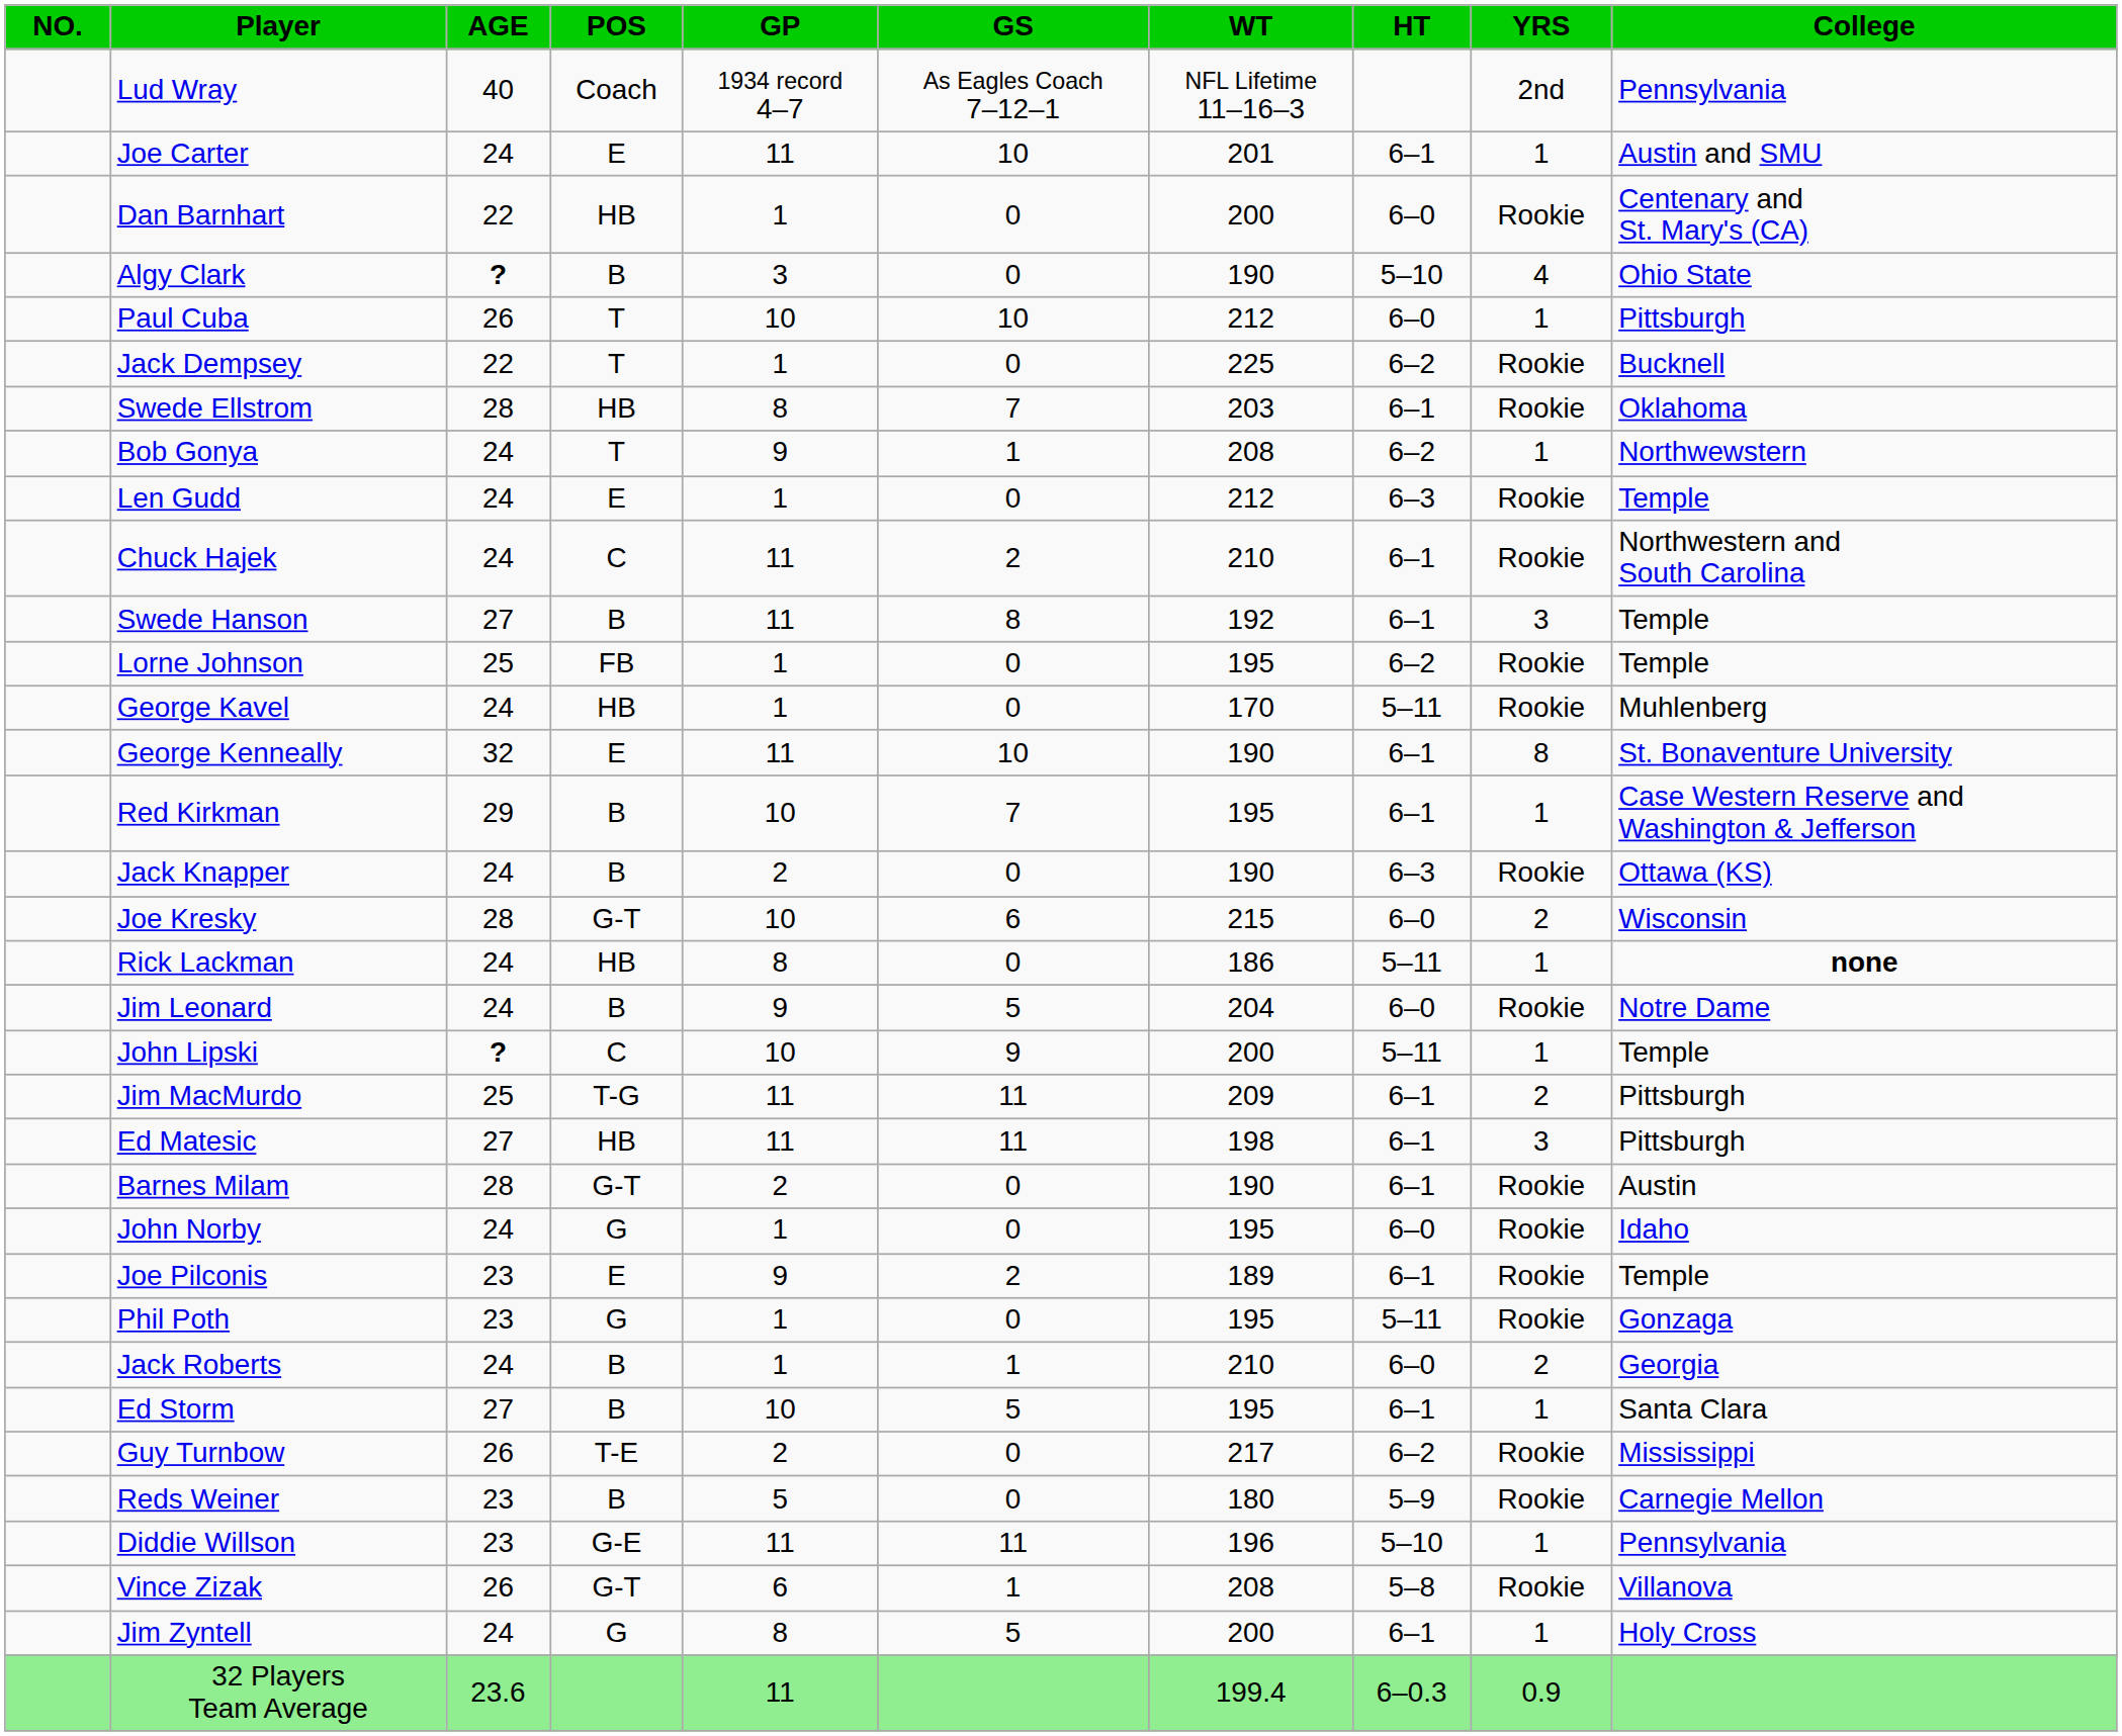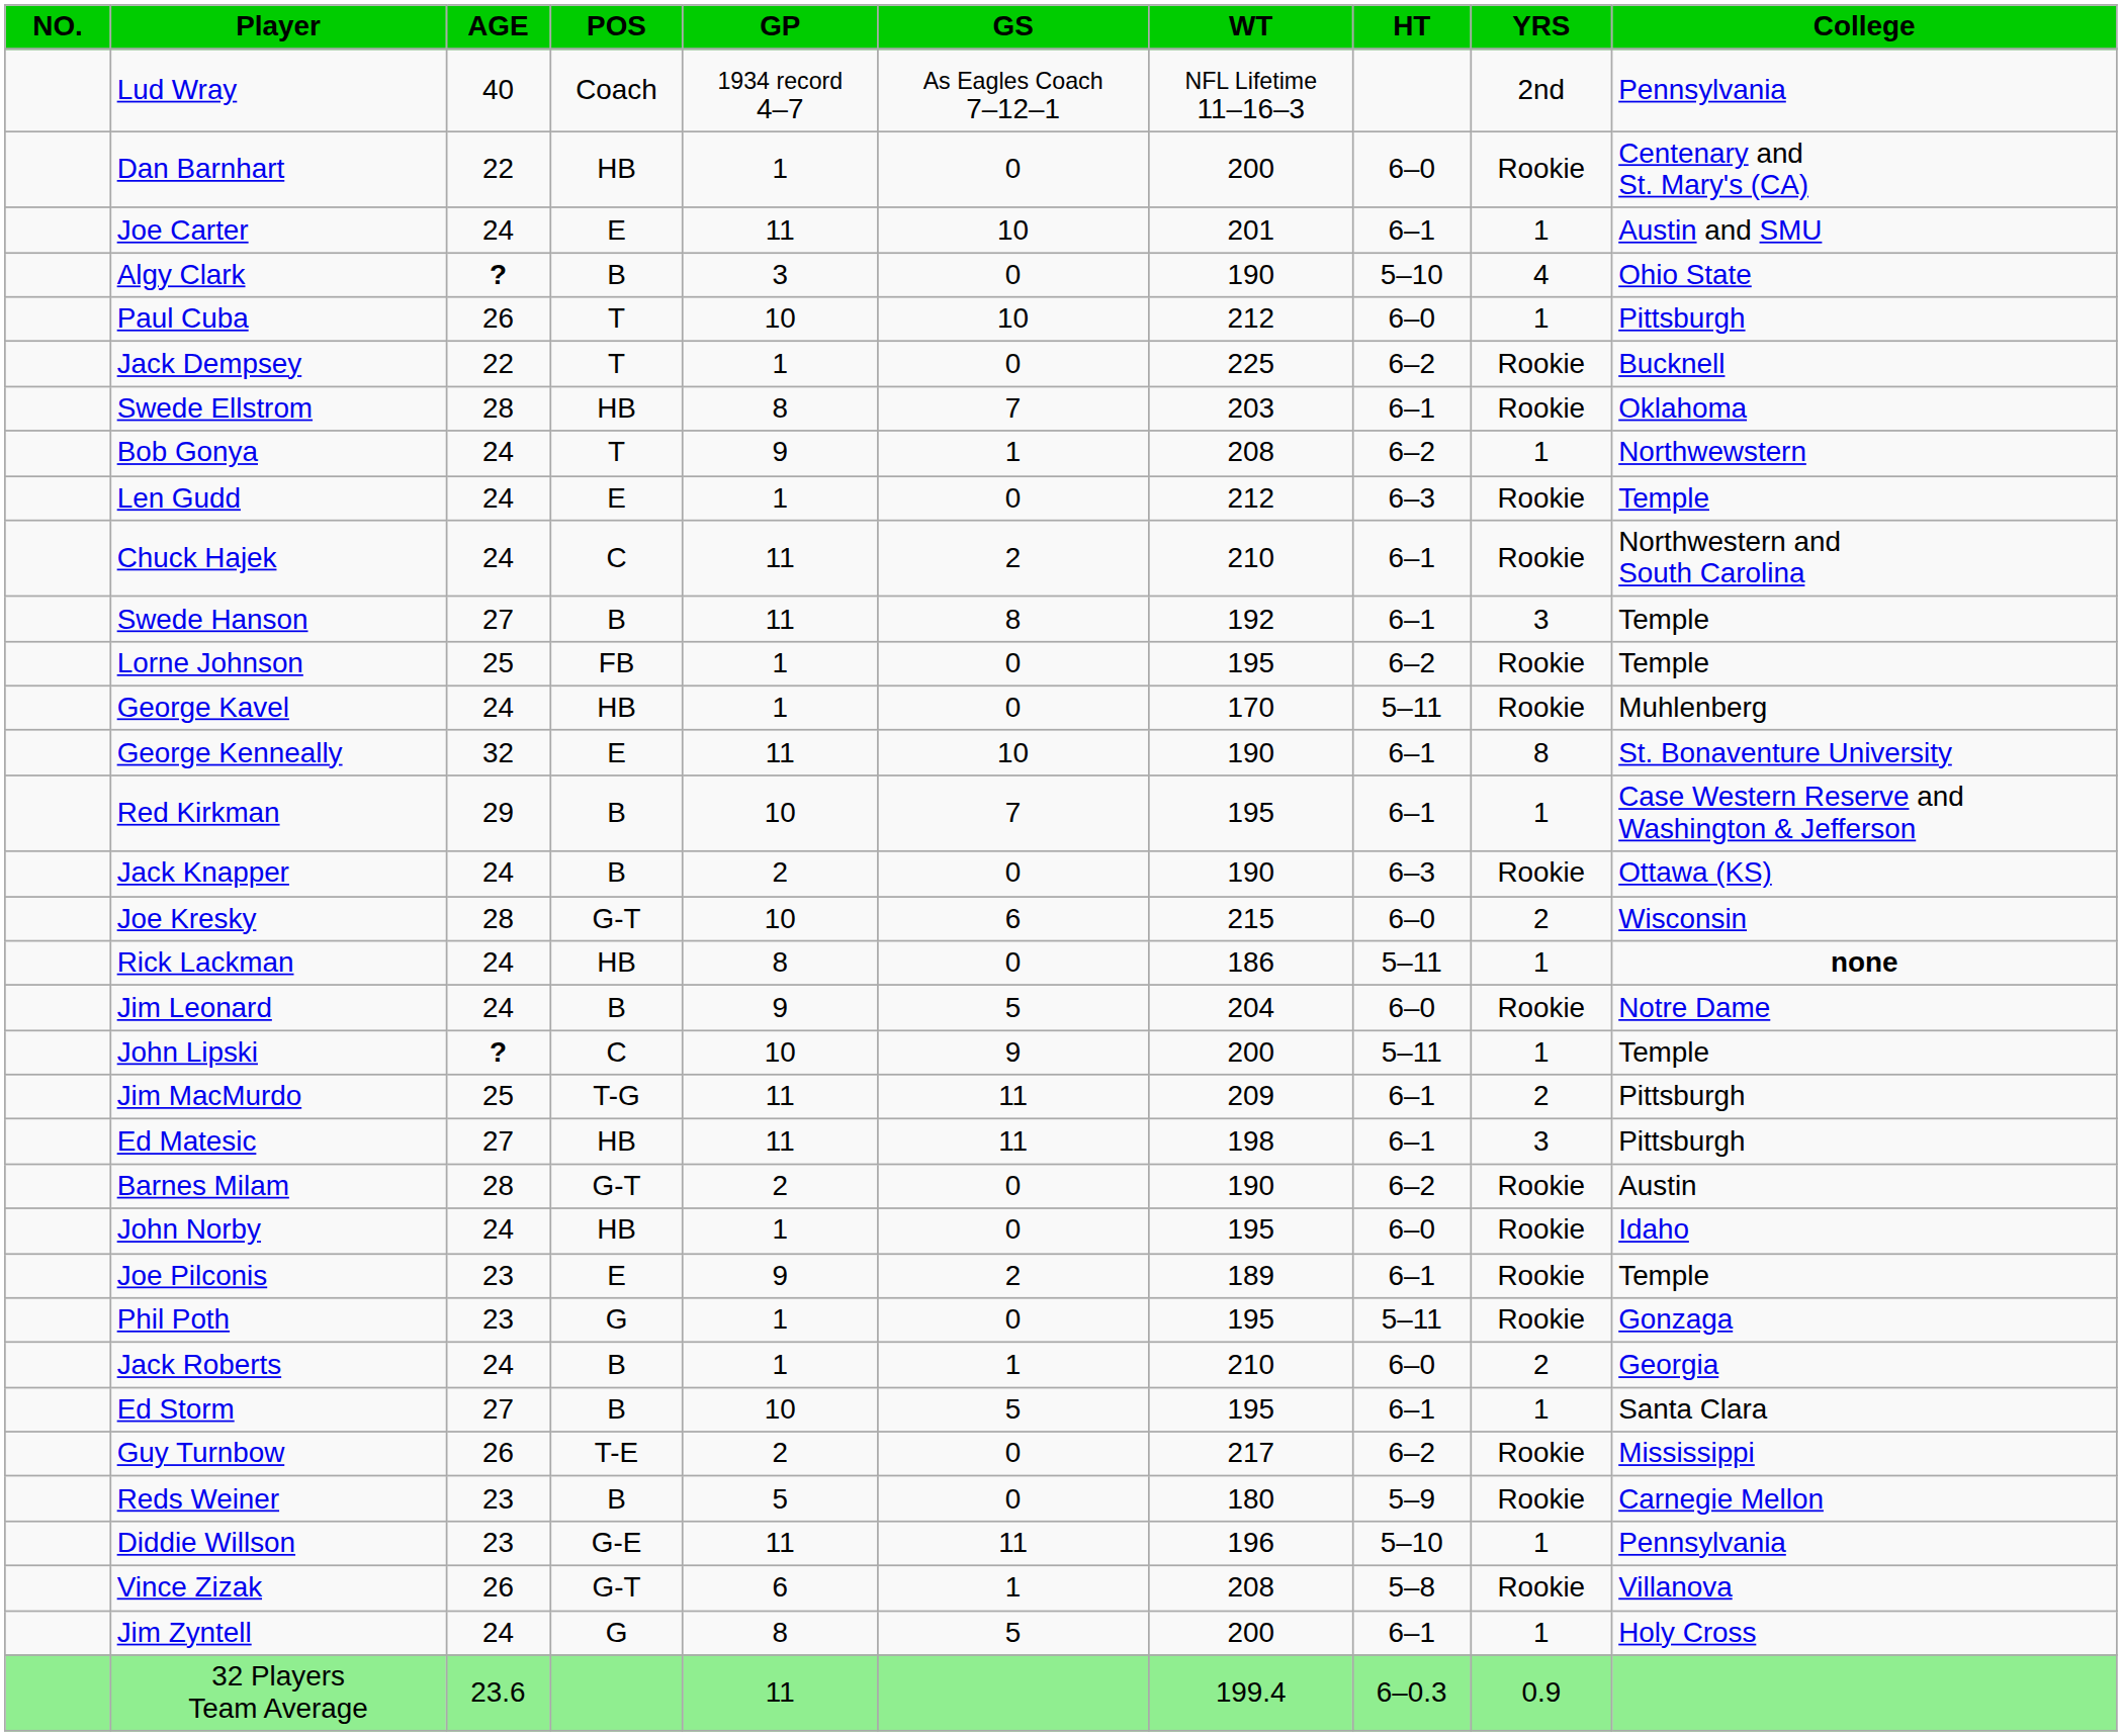 <table class="wikitable sortable sortable" style="width:95%">
 <tr>
 <th style="background:#00cc00;" width=5%>NO.</th>
 <th !width=15% style="background:#00cc00;">Player</th>
 <th !width=4% style="background:#00cc00;">AGE</th>
 <th !width=6% style="background:#00cc00;">POS</th>
 <th !width=4% style="background:#00cc00;">GP</th>
 <th !width=4% style="background:#00cc00;">GS</th>
 <th !width=4% style="background:#00cc00;">WT</th>
 <th !width=4% style="background:#00cc00;">HT</th>
 <th !width=4% style="background:#00cc00;">YRS</th>
 <th !width=20% style="background:#00cc00;">College</th>
 </tr>
 <tr>
 </tr>
 <tr align=center>
 <td></td>
 <td - align=left><a href='#'>Lud Wray</a></td>
 <td>40</td>
 <td>Coach</td>
 <td><sub>1934 record</sub><br>4–7</td>
 <td><sub>As  Eagles Coach</sub><br>7–12–1</td>
 <td><sub>NFL Lifetime</sub><br>11–16–3</td>
 <td></td>
 <td>2nd</td>
 <td - align=left><a href='#'>Pennsylvania</a></td>
 </tr>
 <tr align=center>
 <td></td>
+<td - align=left><a href='#'>Dan Barnhart</a></td>
+<td>22</td>
+<td>HB</td>
+<td>1</td>
+<td>0</td>
+<td>200</td>
+<td>6–0</td>
+<td>Rookie</td>
+<td - align=left><a href='#'>Centenary</a> and <br> <a href='#'>St. Mary's (CA)</a></td>
+</tr>
+<tr align=center>
+<td></td>
 <td - align=left><a href='#'>Joe Carter</a></td>
 <td>24</td>
 <td>E</td>
 <td>11</td>
 <td>10</td>
 <td>201</td>
 <td>6–1</td>
 <td>1</td>
 <td - align=left><a href='#'>Austin</a> and <a href='#'>SMU</a></td>
-</tr>
-<tr align=center>
-<td></td>
-<td - align=left><a href='#'>Dan Barnhart</a></td>
-<td>22</td>
-<td>HB</td>
-<td>1</td>
-<td>0</td>
-<td>200</td>
-<td>6–0</td>
-<td>Rookie</td>
-<td - align=left><a href='#'>Centenary</a> and <br> <a href='#'>St. Mary's (CA)</a></td>
 </tr>
 <tr align=center>
 <td></td>
 <td - align=left><a href='#'>Algy Clark</a></td>
 <td><strong>?</strong></td>
 <td>B</td>
 <td>3</td>
 <td>0</td>
 <td>190</td>
 <td>5–10</td>
 <td>4</td>
 <td - align=left><a href='#'>Ohio State</a></td>
 </tr>
 <tr align=center>
 <td></td>
 <td - align=left><a href='#'>Paul Cuba</a></td>
 <td>26</td>
 <td>T</td>
 <td>10</td>
 <td>10</td>
 <td>212</td>
 <td>6–0</td>
 <td>1</td>
 <td - align=left><a href='#'>Pittsburgh</a></td>
 </tr>
 <tr align=center>
 <td></td>
 <td - align=left><a href='#'>Jack Dempsey</a></td>
 <td>22</td>
 <td>T</td>
 <td>1</td>
 <td>0</td>
 <td>225</td>
 <td>6–2</td>
 <td>Rookie</td>
 <td - align=left><a href='#'>Bucknell</a></td>
 </tr>
 <tr align=center>
 <td></td>
 <td - align=left><a href='#'>Swede Ellstrom</a></td>
 <td>28</td>
 <td>HB</td>
 <td>8</td>
 <td>7</td>
 <td>203</td>
 <td>6–1</td>
 <td>Rookie</td>
 <td - align=left><a href='#'>Oklahoma</a></td>
 </tr>
 <tr align=center>
 <td></td>
 <td - align=left><a href='#'>Bob Gonya</a></td>
 <td>24</td>
 <td>T</td>
 <td>9</td>
 <td>1</td>
 <td>208</td>
 <td>6–2</td>
 <td>1</td>
 <td - align=left><a href='#'>Northwewstern</a></td>
 </tr>
 <tr align=center>
 <td></td>
 <td - align=left><a href='#'>Len Gudd</a></td>
 <td>24</td>
 <td>E</td>
 <td>1</td>
 <td>0</td>
 <td>212</td>
 <td>6–3</td>
 <td>Rookie</td>
 <td - align=left><a href='#'>Temple</a></td>
 </tr>
 <tr align=center>
 <td></td>
 <td - align=left><a href='#'>Chuck Hajek</a></td>
 <td>24</td>
 <td>C</td>
 <td>11</td>
 <td>2</td>
 <td>210</td>
 <td>6–1</td>
 <td>Rookie</td>
 <td - align=left>Northwestern and <br> <a href='#'>South Carolina</a></td>
 </tr>
 <tr align=center>
 <td></td>
 <td - align=left><a href='#'>Swede Hanson</a></td>
 <td>27</td>
 <td>B</td>
 <td>11</td>
 <td>8</td>
 <td>192</td>
 <td>6–1</td>
 <td>3</td>
 <td - align=left>Temple</td>
 </tr>
 <tr align=center>
 <td></td>
 <td - align=left><a href='#'>Lorne Johnson</a></td>
 <td>25</td>
 <td>FB</td>
 <td>1</td>
 <td>0</td>
 <td>195</td>
 <td>6–2</td>
 <td>Rookie</td>
 <td - align=left>Temple</td>
 </tr>
 <tr align=center>
 <td></td>
 <td - align=left><a href='#'>George Kavel</a></td>
 <td>24</td>
 <td>HB</td>
 <td>1</td>
 <td>0</td>
 <td>170</td>
 <td>5–11</td>
 <td>Rookie</td>
 <td - align=left>Muhlenberg</td>
 </tr>
 <tr align=center>
 <td></td>
 <td - align=left><a href='#'>George Kenneally</a></td>
 <td>32</td>
 <td>E</td>
 <td>11</td>
 <td>10</td>
 <td>190</td>
 <td>6–1</td>
 <td>8</td>
 <td - align=left><a href='#'>St. Bonaventure University</a></td>
 </tr>
 <tr align=center>
 <td></td>
 <td - align=left><a href='#'>Red Kirkman</a></td>
 <td>29</td>
 <td>B</td>
 <td>10</td>
 <td>7</td>
 <td>195</td>
 <td>6–1</td>
 <td>1</td>
 <td - align=left><a href='#'>Case Western Reserve</a> and <br> <a href='#'>Washington & Jefferson</a></td>
 </tr>
 <tr align=center>
 <td></td>
 <td - align=left><a href='#'>Jack Knapper</a></td>
 <td>24</td>
 <td>B</td>
 <td>2</td>
 <td>0</td>
 <td>190</td>
 <td>6–3</td>
 <td>Rookie</td>
 <td - align=left><a href='#'>Ottawa (KS)</a></td>
 </tr>
 <tr align=center>
 <td></td>
 <td - align=left><a href='#'>Joe Kresky</a></td>
 <td>28</td>
 <td>G-T</td>
 <td>10</td>
 <td>6</td>
 <td>215</td>
 <td>6–0</td>
 <td>2</td>
 <td - align=left><a href='#'>Wisconsin</a></td>
 </tr>
 <tr align=center>
 <td></td>
 <td - align=left><a href='#'>Rick Lackman</a></td>
 <td>24</td>
 <td>HB</td>
 <td>8</td>
 <td>0</td>
 <td>186</td>
 <td>5–11</td>
 <td>1</td>
 <td - align=center><strong>none</strong></td>
 </tr>
 <tr align=center>
 <td></td>
 <td - align=left><a href='#'>Jim Leonard</a></td>
 <td>24</td>
 <td>B</td>
 <td>9</td>
 <td>5</td>
 <td>204</td>
 <td>6–0</td>
 <td>Rookie</td>
 <td - align=left><a href='#'>Notre Dame</a></td>
 </tr>
 <tr align=center>
 <td></td>
 <td - align=left><a href='#'>John Lipski</a></td>
 <td><strong>?</strong></td>
 <td>C</td>
 <td>10</td>
 <td>9</td>
 <td>200</td>
 <td>5–11</td>
 <td>1</td>
 <td - align=left>Temple</td>
 </tr>
 <tr align=center>
 <td></td>
 <td - align=left><a href='#'>Jim MacMurdo</a></td>
 <td>25</td>
 <td>T-G</td>
 <td>11</td>
 <td>11</td>
 <td>209</td>
 <td>6–1</td>
 <td>2</td>
 <td - align=left>Pittsburgh</td>
 </tr>
 <tr align=center>
 <td></td>
 <td - align=left><a href='#'>Ed Matesic</a></td>
 <td>27</td>
 <td>HB</td>
 <td>11</td>
 <td>11</td>
 <td>198</td>
 <td>6–1</td>
 <td>3</td>
 <td - align=left>Pittsburgh</td>
 </tr>
 <tr align=center>
 <td></td>
 <td - align=left><a href='#'>Barnes Milam</a></td>
 <td>28</td>
 <td>G-T</td>
 <td>2</td>
 <td>0</td>
 <td>190</td>
-<td>6–1</td>
+<td>6–2</td>
 <td>Rookie</td>
 <td - align=left>Austin</td>
 </tr>
 <tr align=center>
 <td></td>
 <td - align=left><a href='#'>John Norby</a></td>
 <td>24</td>
-<td>G</td>
+<td>HB</td>
 <td>1</td>
 <td>0</td>
 <td>195</td>
 <td>6–0</td>
 <td>Rookie</td>
 <td - align=left><a href='#'>Idaho</a></td>
 </tr>
 <tr align=center>
 <td></td>
 <td - align=left><a href='#'>Joe Pilconis</a></td>
 <td>23</td>
 <td>E</td>
 <td>9</td>
 <td>2</td>
 <td>189</td>
 <td>6–1</td>
 <td>Rookie</td>
 <td - align=left>Temple</td>
 </tr>
 <tr align=center>
 <td></td>
 <td - align=left><a href='#'>Phil Poth</a></td>
 <td>23</td>
 <td>G</td>
 <td>1</td>
 <td>0</td>
 <td>195</td>
 <td>5–11</td>
 <td>Rookie</td>
 <td - align=left><a href='#'>Gonzaga</a></td>
 </tr>
 <tr align=center>
 <td></td>
 <td - align=left><a href='#'>Jack Roberts</a></td>
 <td>24</td>
 <td>B</td>
 <td>1</td>
 <td>1</td>
 <td>210</td>
 <td>6–0</td>
 <td>2</td>
 <td - align=left><a href='#'>Georgia</a></td>
 </tr>
 <tr align=center>
 <td></td>
 <td - align=left><a href='#'>Ed Storm</a></td>
 <td>27</td>
 <td>B</td>
 <td>10</td>
 <td>5</td>
 <td>195</td>
 <td>6–1</td>
 <td>1</td>
 <td - align=left>Santa Clara</td>
 </tr>
 <tr align=center>
 <td></td>
 <td - align=left><a href='#'>Guy Turnbow</a></td>
 <td>26</td>
 <td>T-E</td>
 <td>2</td>
 <td>0</td>
 <td>217</td>
 <td>6–2</td>
 <td>Rookie</td>
 <td - align=left><a href='#'>Mississippi</a></td>
 </tr>
 <tr align=center>
 <td></td>
 <td - align=left><a href='#'>Reds Weiner</a></td>
 <td>23</td>
 <td>B</td>
 <td>5</td>
 <td>0</td>
 <td>180</td>
 <td>5–9</td>
 <td>Rookie</td>
 <td - align=left><a href='#'>Carnegie Mellon</a></td>
 </tr>
 <tr align=center>
 <td></td>
 <td - align=left><a href='#'>Diddie Willson</a></td>
 <td>23</td>
 <td>G-E</td>
 <td>11</td>
 <td>11</td>
 <td>196</td>
 <td>5–10</td>
 <td>1</td>
 <td - align=left><a href='#'>Pennsylvania</a></td>
 </tr>
 <tr align=center>
 <td></td>
 <td - align=left><a href='#'>Vince Zizak</a></td>
 <td>26</td>
 <td>G-T</td>
 <td>6</td>
 <td>1</td>
 <td>208</td>
 <td>5–8</td>
 <td>Rookie</td>
 <td - align=left><a href='#'>Villanova</a></td>
 </tr>
 <tr align=center>
 <td></td>
 <td - align=left><a href='#'>Jim Zyntell</a></td>
 <td>24</td>
 <td>G</td>
 <td>8</td>
 <td>5</td>
 <td>200</td>
 <td>6–1</td>
 <td>1</td>
 <td - align=left><a href='#'>Holy Cross</a></td>
 </tr>
 <tr align=center  bgcolor="90EE90">
 <td></td>
 <td>32 Players<br> Team Average</td>
 <td>23.6</td>
 <td></td>
 <td>11</td>
 <td></td>
 <td>199.4</td>
 <td>6–0.3</td>
 <td>0.9</td>
 <td></td>
 </tr>
 </table>
